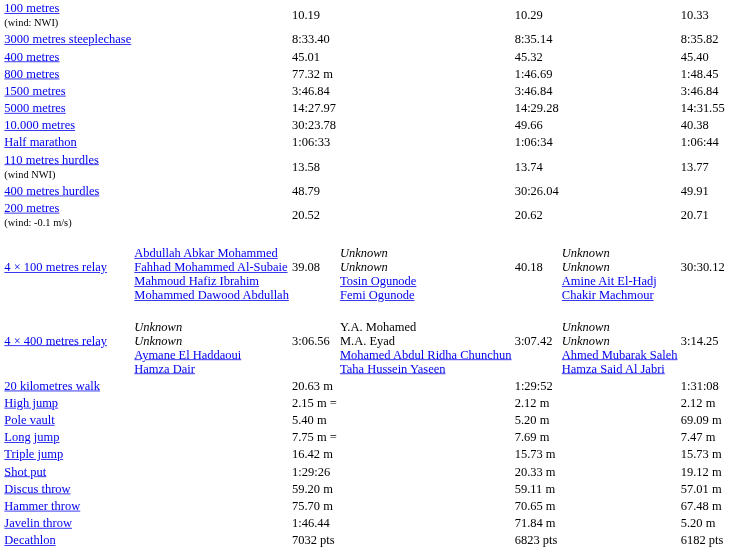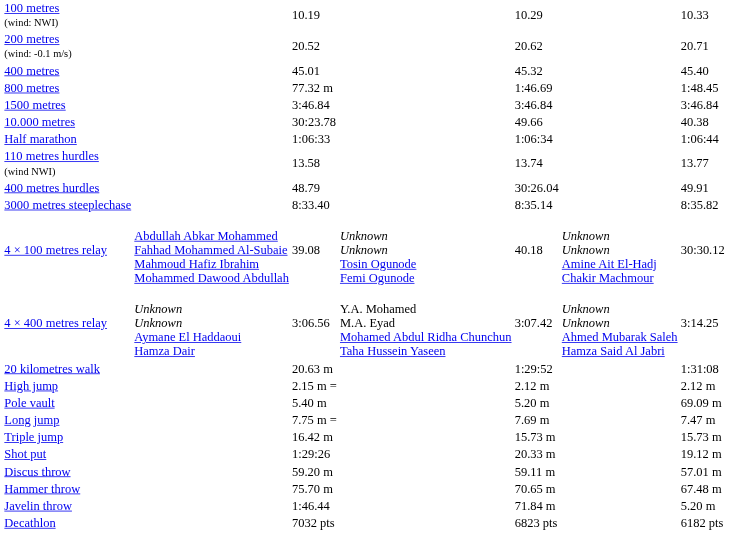 <table>
 <tr>
 <td align=left><a href='#'>100 metres</a><br><small>(wind: NWI)</small></td>
 <td></td>
 <td>10.19</td>
 <td></td>
 <td>10.29</td>
 <td></td>
 <td>10.33</td>
 </tr>
 <tr>
-<td align=left><a href='#'>3000 metres steeplechase</a></td>
+<td align=left><a href='#'>200 metres</a><br><small>(wind: -0.1 m/s)</small></td>
 <td></td>
-<td>8:33.40</td>
+<td>20.52</td>
 <td></td>
-<td>8:35.14</td>
+<td>20.62 </td>
 <td></td>
-<td>8:35.82</td>
+<td>20.71</td>
 </tr>
 <tr>
 <td align=left><a href='#'>400 metres</a></td>
 <td></td>
 <td>45.01</td>
 <td></td>
 <td>45.32</td>
 <td></td>
 <td>45.40</td>
 </tr>
 <tr>
 <td align=left><a href='#'>800 metres</a></td>
 <td></td>
 <td>77.32 m</td>
 <td></td>
 <td>1:46.69</td>
 <td></td>
 <td>1:48.45</td>
 </tr>
 <tr>
 <td align=left><a href='#'>1500 metres</a></td>
 <td></td>
 <td>3:46.84</td>
 <td></td>
 <td>3:46.84</td>
 <td></td>
 <td>3:46.84</td>
-</tr>
-<tr>
-<td align=left><a href='#'>5000 metres</a></td>
-<td></td>
-<td>14:27.97</td>
-<td></td>
-<td>14:29.28</td>
-<td></td>
-<td>14:31.55</td>
 </tr>
 <tr>
 <td align=left><a href='#'>10.000 metres</a></td>
 <td></td>
 <td>30:23.78</td>
 <td></td>
 <td>49.66</td>
 <td></td>
 <td>40.38</td>
 </tr>
 <tr>
 <td align=left><a href='#'>Half marathon</a></td>
 <td></td>
 <td>1:06:33</td>
 <td></td>
 <td>1:06:34</td>
 <td></td>
 <td>1:06:44</td>
 </tr>
 <tr>
 <td align=left><a href='#'>110 metres hurdles</a><br><small>(wind NWI)</small></td>
 <td></td>
 <td>13.58</td>
 <td></td>
 <td>13.74</td>
 <td></td>
 <td>13.77</td>
 </tr>
 <tr>
 <td align=left><a href='#'>400 metres hurdles</a></td>
 <td></td>
 <td>48.79 </td>
 <td></td>
 <td>30:26.04</td>
 <td></td>
 <td>49.91</td>
 </tr>
 <tr>
-<td align=left><a href='#'>200 metres</a><br><small>(wind: -0.1 m/s)</small></td>
+<td align=left><a href='#'>3000 metres steeplechase</a></td>
 <td></td>
-<td>20.52</td>
+<td>8:33.40</td>
 <td></td>
-<td>20.62 </td>
+<td>8:35.14</td>
 <td></td>
-<td>20.71</td>
+<td>8:35.82</td>
 </tr>
 <tr>
 <td align=left><a href='#'>4 × 100 metres relay</a></td>
 <td><br><a href='#'>Abdullah Abkar Mohammed</a><br><a href='#'>Fahhad Mohammed Al-Subaie</a><br><a href='#'>Mahmoud Hafiz Ibrahim</a><br><a href='#'>Mohammed Dawood Abdullah</a></td>
 <td>39.08</td>
 <td><br><em>Unknown</em><br><em>Unknown</em><br><a href='#'>Tosin Ogunode</a><br><a href='#'>Femi Ogunode</a></td>
 <td>40.18</td>
 <td><br><em>Unknown</em><br><em>Unknown</em><br><a href='#'>Amine Ait El-Hadj</a><br><a href='#'>Chakir Machmour</a></td>
 <td>30:30.12</td>
 </tr>
 <tr>
 <td align=left><a href='#'>4 × 400 metres relay</a></td>
 <td><br><em>Unknown</em><br><em>Unknown</em><br><a href='#'>Aymane El Haddaoui</a><br><a href='#'>Hamza Dair</a></td>
 <td>3:06.56</td>
 <td><br>Y.A. Mohamed<br>M.A. Eyad<br><a href='#'>Mohamed Abdul Ridha Chunchun</a><br><a href='#'>Taha Hussein Yaseen</a></td>
 <td>3:07.42</td>
 <td><br><em>Unknown</em><br><em>Unknown</em><br><a href='#'>Ahmed Mubarak Saleh</a><br><a href='#'>Hamza Said Al Jabri</a></td>
 <td>3:14.25</td>
 </tr>
 <tr>
 <td align=left><a href='#'>20 kilometres walk</a></td>
 <td></td>
 <td>20.63 m</td>
 <td></td>
 <td>1:29:52 </td>
 <td></td>
 <td>1:31:08</td>
 </tr>
 <tr>
 <td align=left><a href='#'>High jump</a></td>
 <td></td>
 <td>2.15 m =</td>
 <td></td>
 <td>2.12 m</td>
 <td></td>
 <td>2.12 m</td>
 </tr>
 <tr>
 <td align=left><a href='#'>Pole vault</a></td>
 <td></td>
 <td>5.40 m</td>
 <td></td>
 <td>5.20 m </td>
 <td></td>
 <td>69.09 m</td>
 </tr>
 <tr>
 <td align=left><a href='#'>Long jump</a></td>
 <td></td>
 <td>7.75 m =</td>
 <td></td>
 <td>7.69 m</td>
 <td></td>
 <td>7.47 m</td>
 </tr>
 <tr>
 <td align=left><a href='#'>Triple jump</a></td>
 <td></td>
 <td>16.42 m </td>
 <td></td>
 <td>15.73 m</td>
 <td></td>
 <td>15.73 m</td>
 </tr>
 <tr>
 <td align=left><a href='#'>Shot put</a></td>
 <td></td>
 <td>1:29:26</td>
 <td></td>
 <td>20.33 m</td>
 <td></td>
 <td>19.12 m</td>
 </tr>
 <tr>
 <td align=left><a href='#'>Discus throw</a></td>
 <td></td>
 <td>59.20 m</td>
 <td></td>
 <td>59.11 m</td>
 <td></td>
 <td>57.01 m</td>
 </tr>
 <tr>
 <td align=left><a href='#'>Hammer throw</a></td>
 <td></td>
 <td>75.70 m</td>
 <td></td>
 <td>70.65 m</td>
 <td></td>
 <td>67.48 m</td>
 </tr>
 <tr>
 <td align=left><a href='#'>Javelin throw</a></td>
 <td></td>
 <td>1:46.44</td>
 <td></td>
 <td>71.84 m</td>
 <td></td>
 <td>5.20 m</td>
 </tr>
 <tr>
 <td align=left><a href='#'>Decathlon</a></td>
 <td></td>
 <td>7032 pts</td>
 <td></td>
 <td>6823 pts</td>
 <td></td>
 <td>6182 pts</td>
 </tr>
 </table>
